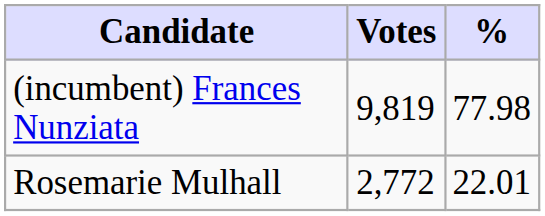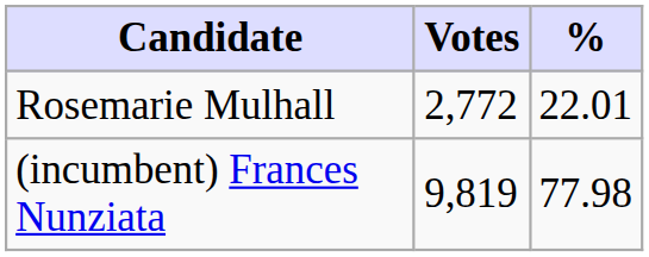 <table class="wikitable">
 <tr>
 <th style="background:#ddf; width:150px;">Candidate</th>
 <th style="background:#ddf;">Votes</th>
 <th style="background:#ddf;">%</th>
 </tr>
 <tr>
+<td>Rosemarie Mulhall</td>
+<td>2,772</td>
+<td>22.01</td>
+</tr>
+<tr>
 <td>(incumbent) <a href='#'>Frances Nunziata</a></td>
 <td>9,819</td>
 <td>77.98</td>
 </tr>
-<tr>
-<td>Rosemarie Mulhall</td>
-<td>2,772</td>
-<td>22.01</td>
-</tr>
 </table>
